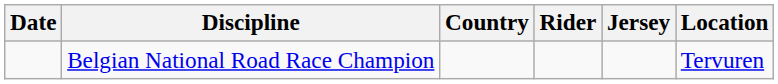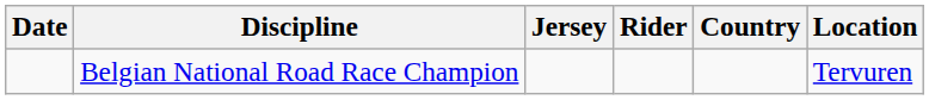 <table class="wikitable">
 <tr>
 <th>Date</th>
 <th>Discipline</th>
+<th>Jersey</th>
+<th>Rider</th>
 <th>Country</th>
-<th>Rider</th>
-<th>Jersey</th>
 <th>Location</th>
 </tr>
 <tr>
 <td></td>
 <td><a href='#'>Belgian National Road Race Champion</a></td>
 <td></td>
 <td></td>
 <td></td>
 <td><a href='#'>Tervuren</a></td>
 </tr>
 </table>
